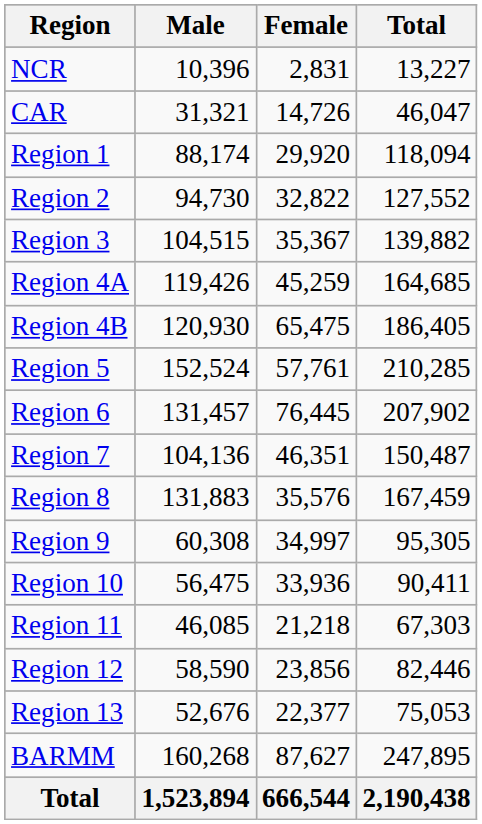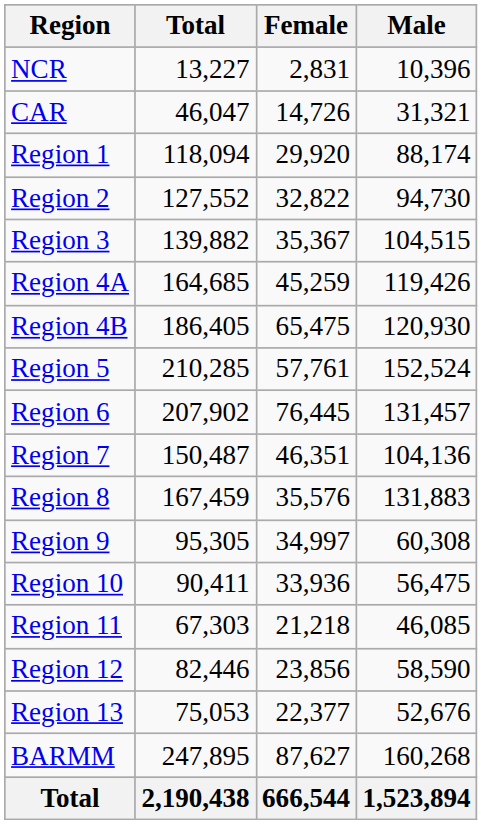 <table class="wikitable sortable floatright">
 <tr>
 <th>Region</th>
+<th>Total</th>
+<th>Female</th>
 <th>Male</th>
-<th>Female</th>
-<th>Total</th>
 </tr>
 <tr>
 <td><a href='#'>NCR</a></td>
+<td style="text-align:right;">13,227</td>
+<td style="text-align:right;">2,831</td>
 <td style="text-align:right;">10,396</td>
-<td style="text-align:right;">2,831</td>
-<td style="text-align:right;">13,227</td>
 </tr>
 <tr>
 <td><a href='#'>CAR</a></td>
+<td style="text-align:right;">46,047</td>
+<td style="text-align:right;">14,726</td>
 <td style="text-align:right;">31,321</td>
-<td style="text-align:right;">14,726</td>
-<td style="text-align:right;">46,047</td>
 </tr>
 <tr>
 <td><a href='#'>Region 1</a></td>
+<td style="text-align:right;">118,094</td>
+<td style="text-align:right;">29,920</td>
 <td style="text-align:right;">88,174</td>
-<td style="text-align:right;">29,920</td>
-<td style="text-align:right;">118,094</td>
 </tr>
 <tr>
 <td><a href='#'>Region 2</a></td>
+<td style="text-align:right;">127,552</td>
+<td style="text-align:right;">32,822</td>
 <td style="text-align:right;">94,730</td>
-<td style="text-align:right;">32,822</td>
-<td style="text-align:right;">127,552</td>
 </tr>
 <tr>
 <td><a href='#'>Region 3</a></td>
+<td style="text-align:right;">139,882</td>
+<td style="text-align:right;">35,367</td>
 <td style="text-align:right;">104,515</td>
-<td style="text-align:right;">35,367</td>
-<td style="text-align:right;">139,882</td>
 </tr>
 <tr>
 <td><a href='#'>Region 4A</a></td>
+<td style="text-align:right;">164,685</td>
+<td style="text-align:right;">45,259</td>
 <td style="text-align:right;">119,426</td>
-<td style="text-align:right;">45,259</td>
-<td style="text-align:right;">164,685</td>
 </tr>
 <tr>
 <td><a href='#'>Region 4B</a></td>
+<td style="text-align:right;">186,405</td>
+<td style="text-align:right;">65,475</td>
 <td style="text-align:right;">120,930</td>
-<td style="text-align:right;">65,475</td>
-<td style="text-align:right;">186,405</td>
 </tr>
 <tr>
 <td><a href='#'>Region 5</a></td>
+<td style="text-align:right;">210,285</td>
+<td style="text-align:right;">57,761</td>
 <td style="text-align:right;">152,524</td>
-<td style="text-align:right;">57,761</td>
-<td style="text-align:right;">210,285</td>
 </tr>
 <tr>
 <td><a href='#'>Region 6</a></td>
+<td style="text-align:right;">207,902</td>
+<td style="text-align:right;">76,445</td>
 <td style="text-align:right;">131,457</td>
-<td style="text-align:right;">76,445</td>
-<td style="text-align:right;">207,902</td>
 </tr>
 <tr>
 <td><a href='#'>Region 7</a></td>
+<td style="text-align:right;">150,487</td>
+<td style="text-align:right;">46,351</td>
 <td style="text-align:right;">104,136</td>
-<td style="text-align:right;">46,351</td>
-<td style="text-align:right;">150,487</td>
 </tr>
 <tr>
 <td><a href='#'>Region 8</a></td>
+<td style="text-align:right;">167,459</td>
+<td style="text-align:right;">35,576</td>
 <td style="text-align:right;">131,883</td>
-<td style="text-align:right;">35,576</td>
-<td style="text-align:right;">167,459</td>
 </tr>
 <tr>
 <td><a href='#'>Region 9</a></td>
+<td style="text-align:right;">95,305</td>
+<td style="text-align:right;">34,997</td>
 <td style="text-align:right;">60,308</td>
-<td style="text-align:right;">34,997</td>
-<td style="text-align:right;">95,305</td>
 </tr>
 <tr>
 <td><a href='#'>Region 10</a></td>
+<td style="text-align:right;">90,411</td>
+<td style="text-align:right;">33,936</td>
 <td style="text-align:right;">56,475</td>
-<td style="text-align:right;">33,936</td>
-<td style="text-align:right;">90,411</td>
 </tr>
 <tr>
 <td><a href='#'>Region 11</a></td>
+<td style="text-align:right;">67,303</td>
+<td style="text-align:right;">21,218</td>
 <td style="text-align:right;">46,085</td>
-<td style="text-align:right;">21,218</td>
-<td style="text-align:right;">67,303</td>
 </tr>
 <tr>
 <td><a href='#'>Region 12</a></td>
+<td style="text-align:right;">82,446</td>
+<td style="text-align:right;">23,856</td>
 <td style="text-align:right;">58,590</td>
-<td style="text-align:right;">23,856</td>
-<td style="text-align:right;">82,446</td>
 </tr>
 <tr>
 <td><a href='#'>Region 13</a></td>
+<td style="text-align:right;">75,053</td>
+<td style="text-align:right;">22,377</td>
 <td style="text-align:right;">52,676</td>
-<td style="text-align:right;">22,377</td>
-<td style="text-align:right;">75,053</td>
 </tr>
 <tr>
 <td><a href='#'>BARMM</a></td>
+<td style="text-align:right;">247,895</td>
+<td style="text-align:right;">87,627</td>
 <td style="text-align:right;">160,268</td>
-<td style="text-align:right;">87,627</td>
-<td style="text-align:right;">247,895</td>
 </tr>
 <tr>
 <th>Total</th>
+<th style="text-align:right;">2,190,438</th>
+<th style="text-align:right;">666,544</th>
 <th style="text-align:right;">1,523,894</th>
-<th style="text-align:right;">666,544</th>
-<th style="text-align:right;">2,190,438</th>
 </tr>
 </table>
